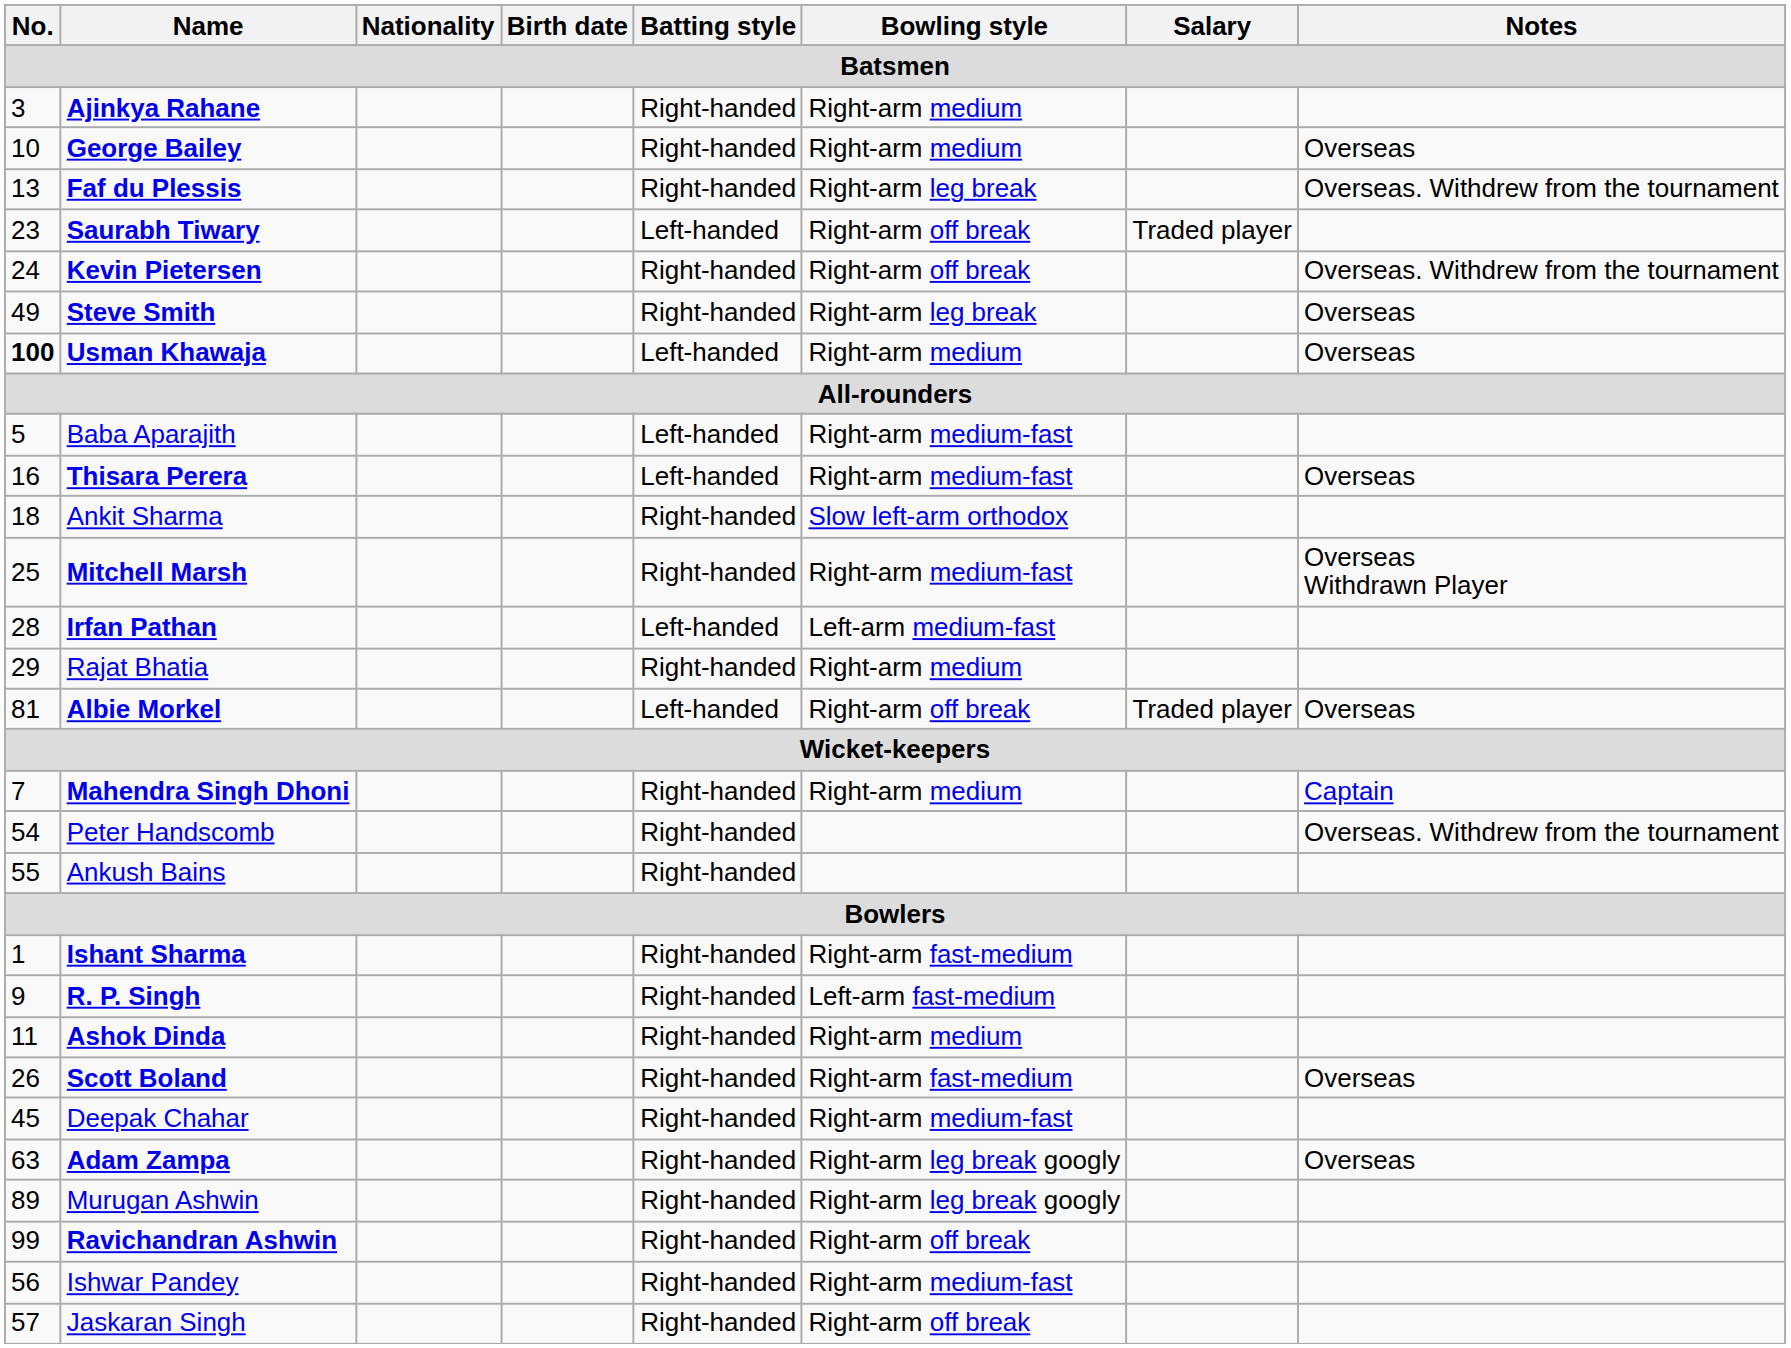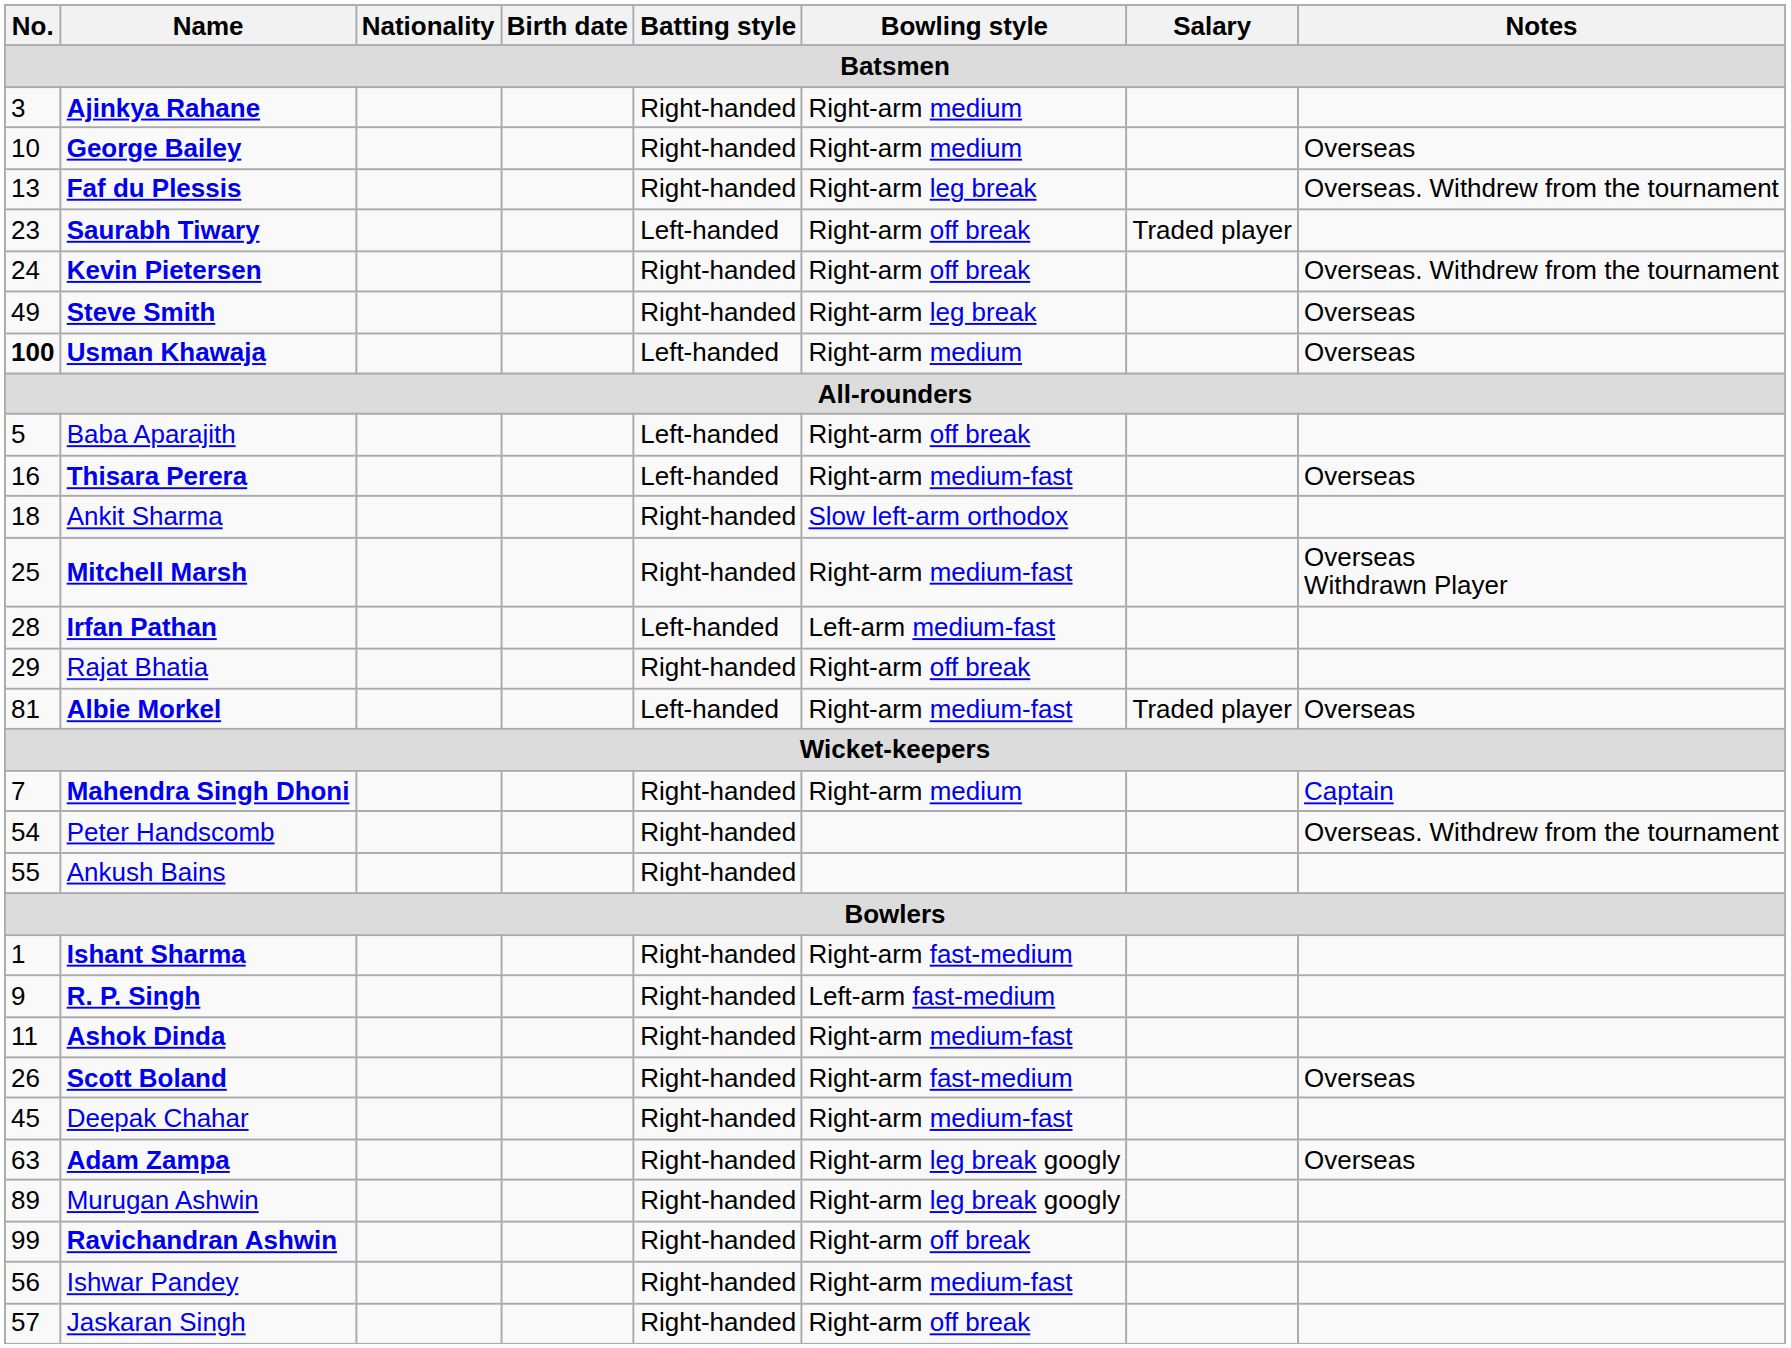 <table class="wikitable"  style="font-size:85%;">
 <tr>
 <th>No.</th>
 <th>Name</th>
 <th>Nationality</th>
 <th>Birth date</th>
 <th>Batting style</th>
 <th>Bowling style</th>
 <th>Salary</th>
 <th>Notes</th>
 </tr>
 <tr>
 <th colspan="8"  style="background:#dcdcdc; text-align:center;">Batsmen</th>
 </tr>
 <tr>
 <td>3</td>
 <td><strong><a href='#'>Ajinkya Rahane</a></strong></td>
 <td></td>
 <td></td>
 <td>Right-handed</td>
 <td>Right-arm <a href='#'>medium</a></td>
 <td style="text-align:right;"></td>
 <td></td>
 </tr>
 <tr>
 <td>10</td>
 <td><strong><a href='#'>George Bailey</a></strong></td>
 <td></td>
 <td></td>
 <td>Right-handed</td>
 <td>Right-arm <a href='#'>medium</a></td>
 <td style="text-align:right;"></td>
 <td>Overseas</td>
 </tr>
 <tr>
 <td>13</td>
 <td><strong><a href='#'>Faf du Plessis</a></strong></td>
 <td></td>
 <td></td>
 <td>Right-handed</td>
 <td>Right-arm <a href='#'>leg break</a></td>
 <td style="text-align:right;"></td>
 <td>Overseas. Withdrew from the tournament</td>
 </tr>
 <tr>
 <td>23</td>
 <td><strong><a href='#'>Saurabh Tiwary</a></strong></td>
 <td></td>
 <td></td>
 <td>Left-handed</td>
 <td>Right-arm <a href='#'>off break</a></td>
 <td style="text-align:right;">Traded player</td>
 <td></td>
 </tr>
 <tr>
 <td>24</td>
 <td><strong><a href='#'>Kevin Pietersen</a></strong></td>
 <td></td>
 <td></td>
 <td>Right-handed</td>
 <td>Right-arm <a href='#'>off break</a></td>
 <td style="text-align:right;"></td>
 <td>Overseas. Withdrew from the tournament</td>
 </tr>
 <tr>
 <td>49</td>
 <td><strong><a href='#'>Steve Smith</a></strong></td>
 <td></td>
 <td></td>
 <td>Right-handed</td>
 <td>Right-arm <a href='#'>leg break</a></td>
 <td style="text-align:right;"></td>
 <td>Overseas</td>
 </tr>
 <tr>
 <td><strong>100</strong></td>
 <td><strong><a href='#'>Usman Khawaja</a></strong></td>
 <td></td>
 <td></td>
 <td>Left-handed</td>
 <td>Right-arm <a href='#'>medium</a></td>
 <td style="text-align:right;"></td>
 <td>Overseas</td>
 </tr>
 <tr>
 <th colspan="8"  style="background:#dcdcdc; text-align:center;">All-rounders</th>
 </tr>
 <tr>
 <td>5</td>
 <td><a href='#'>Baba Aparajith</a></td>
 <td></td>
 <td></td>
 <td>Left-handed</td>
-<td>Right-arm <a href='#'>medium-fast</a></td>
+<td>Right-arm <a href='#'>off break</a></td>
 <td style="text-align:right;"></td>
 <td></td>
 </tr>
 <tr>
 <td>16</td>
 <td><strong><a href='#'>Thisara Perera</a></strong></td>
 <td></td>
 <td></td>
 <td>Left-handed</td>
 <td>Right-arm <a href='#'>medium-fast</a></td>
 <td style="text-align:right;"></td>
 <td>Overseas</td>
 </tr>
 <tr>
 <td>18</td>
 <td><a href='#'>Ankit Sharma</a></td>
 <td></td>
 <td></td>
 <td>Right-handed</td>
 <td><a href='#'>Slow left-arm orthodox</a></td>
 <td style="text-align:right;"></td>
 <td></td>
 </tr>
 <tr>
 <td>25</td>
 <td><strong><a href='#'>Mitchell Marsh</a></strong></td>
 <td></td>
 <td></td>
 <td>Right-handed</td>
 <td>Right-arm <a href='#'>medium-fast</a></td>
 <td style="text-align:right;"></td>
 <td>Overseas<br> Withdrawn Player</td>
 </tr>
 <tr>
 <td>28</td>
 <td><strong><a href='#'>Irfan Pathan</a></strong></td>
 <td></td>
 <td></td>
 <td>Left-handed</td>
 <td>Left-arm <a href='#'>medium-fast</a></td>
 <td style="text-align:right;"></td>
 <td></td>
 </tr>
 <tr>
 <td>29</td>
 <td><a href='#'>Rajat Bhatia</a></td>
 <td></td>
 <td></td>
 <td>Right-handed</td>
-<td>Right-arm <a href='#'>medium</a></td>
+<td>Right-arm <a href='#'>off break</a></td>
 <td style="text-align:right;"></td>
 <td></td>
 </tr>
 <tr>
 <td>81</td>
 <td><strong><a href='#'>Albie Morkel</a></strong></td>
 <td></td>
 <td></td>
 <td>Left-handed</td>
-<td>Right-arm <a href='#'>off break</a></td>
+<td>Right-arm <a href='#'>medium-fast</a></td>
 <td style="text-align:right;">Traded player</td>
 <td>Overseas</td>
 </tr>
 <tr>
 <th colspan="8"  style="background:#dcdcdc; text-align:center;">Wicket-keepers</th>
 </tr>
 <tr>
 <td>7</td>
 <td><strong><a href='#'>Mahendra Singh Dhoni</a></strong></td>
 <td></td>
 <td></td>
 <td>Right-handed</td>
 <td>Right-arm <a href='#'>medium</a></td>
 <td style="text-align:right;"></td>
 <td><a href='#'>Captain</a></td>
 </tr>
 <tr>
 <td>54</td>
 <td><a href='#'>Peter Handscomb</a></td>
 <td></td>
 <td></td>
 <td>Right-handed</td>
 <td></td>
 <td style="text-align:right;"></td>
 <td>Overseas. Withdrew from the tournament</td>
 </tr>
 <tr>
 <td>55</td>
 <td><a href='#'>Ankush Bains</a></td>
 <td></td>
 <td></td>
 <td>Right-handed</td>
 <td></td>
 <td style="text-align:right;"></td>
 <td></td>
 </tr>
 <tr>
 <th colspan="8"  style="background:#dcdcdc; text-align:center;">Bowlers</th>
 </tr>
 <tr>
 <td>1</td>
 <td><strong><a href='#'>Ishant Sharma</a></strong></td>
 <td></td>
 <td></td>
 <td>Right-handed</td>
 <td>Right-arm <a href='#'>fast-medium</a></td>
 <td style="text-align:right;"></td>
 <td></td>
 </tr>
 <tr>
 <td>9</td>
 <td><strong><a href='#'>R. P. Singh</a></strong></td>
 <td></td>
 <td></td>
 <td>Right-handed</td>
 <td>Left-arm <a href='#'>fast-medium</a></td>
 <td style="text-align:right;"></td>
 <td></td>
 </tr>
 <tr>
 <td>11</td>
 <td><strong><a href='#'>Ashok Dinda</a></strong></td>
 <td></td>
 <td></td>
 <td>Right-handed</td>
-<td>Right-arm <a href='#'>medium</a></td>
+<td>Right-arm <a href='#'>medium-fast</a></td>
 <td style="text-align:right;"></td>
 <td></td>
 </tr>
 <tr>
 <td>26</td>
 <td><strong><a href='#'>Scott Boland</a></strong></td>
 <td></td>
 <td></td>
 <td>Right-handed</td>
 <td>Right-arm <a href='#'>fast-medium</a></td>
 <td style="text-align:right;"></td>
 <td>Overseas</td>
 </tr>
 <tr>
 <td>45</td>
 <td><a href='#'>Deepak Chahar</a></td>
 <td></td>
 <td></td>
 <td>Right-handed</td>
 <td>Right-arm <a href='#'>medium-fast</a></td>
 <td style="text-align:right;"></td>
 <td></td>
 </tr>
 <tr>
 <td>63</td>
 <td><strong><a href='#'>Adam Zampa</a></strong></td>
 <td></td>
 <td></td>
 <td>Right-handed</td>
 <td>Right-arm <a href='#'>leg break</a> googly</td>
 <td style="text-align:right;"></td>
 <td>Overseas</td>
 </tr>
 <tr>
 <td>89</td>
 <td><a href='#'>Murugan Ashwin</a></td>
 <td></td>
 <td></td>
 <td>Right-handed</td>
 <td>Right-arm <a href='#'>leg break</a> googly</td>
 <td style="text-align:right;"></td>
 <td></td>
 </tr>
 <tr>
 <td>99</td>
 <td><strong><a href='#'>Ravichandran Ashwin</a></strong></td>
 <td></td>
 <td></td>
 <td>Right-handed</td>
 <td>Right-arm <a href='#'>off break</a></td>
 <td style="text-align:right;"></td>
 <td></td>
 </tr>
 <tr>
 <td>56</td>
 <td><a href='#'>Ishwar Pandey</a></td>
 <td></td>
 <td></td>
 <td>Right-handed</td>
 <td>Right-arm <a href='#'>medium-fast</a></td>
 <td style="text-align:right;"></td>
 <td></td>
 </tr>
 <tr>
 <td>57</td>
 <td><a href='#'>Jaskaran Singh</a></td>
 <td></td>
 <td></td>
 <td>Right-handed</td>
 <td>Right-arm <a href='#'>off break</a></td>
 <td style="text-align:right;"></td>
 <td></td>
 </tr>
 </table>
